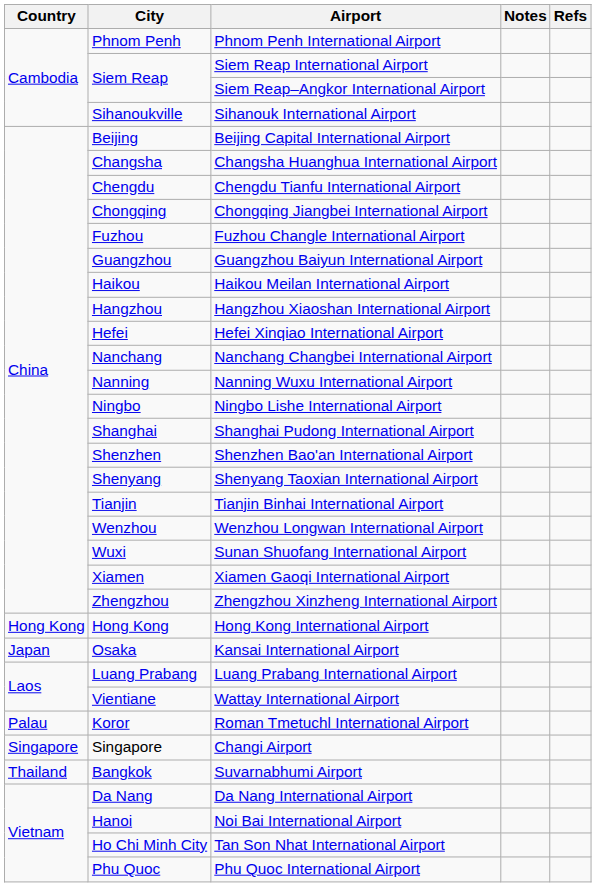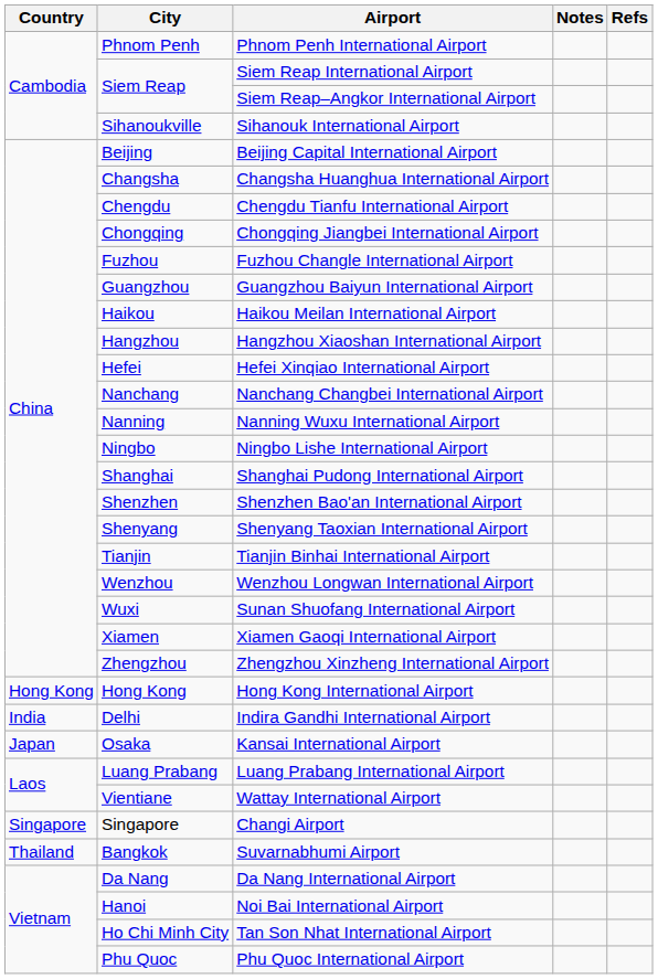 <table class="wikitable sortable">
 <tr>
 <th>Country</th>
 <th>City</th>
 <th>Airport</th>
 <th>Notes</th>
 <th>Refs</th>
 </tr>
 <tr>
 <td rowspan="4"><a href='#'>Cambodia</a></td>
 <td><a href='#'>Phnom Penh</a></td>
 <td><a href='#'>Phnom Penh International Airport</a></td>
 <td></td>
 <td align=center></td>
 </tr>
 <tr>
 <td rowspan="2"><a href='#'>Siem Reap</a></td>
 <td><a href='#'>Siem Reap International Airport</a></td>
 <td></td>
 <td align=center></td>
 </tr>
 <tr>
 <td><a href='#'>Siem Reap–Angkor International Airport</a></td>
 <td></td>
 <td align=center></td>
 </tr>
 <tr>
 <td><a href='#'>Sihanoukville</a></td>
 <td><a href='#'>Sihanouk International Airport</a></td>
 <td align=center></td>
 <td align=center></td>
 </tr>
 <tr>
 <td rowspan="20"><a href='#'>China</a></td>
 <td><a href='#'>Beijing</a></td>
 <td><a href='#'>Beijing Capital International Airport</a></td>
 <td></td>
 <td></td>
 </tr>
 <tr>
 <td><a href='#'>Changsha</a></td>
 <td><a href='#'>Changsha Huanghua International Airport</a></td>
 <td></td>
 <td align=center></td>
 </tr>
 <tr>
 <td><a href='#'>Chengdu</a></td>
 <td><a href='#'>Chengdu Tianfu International Airport</a></td>
 <td></td>
 <td align=center></td>
 </tr>
 <tr>
 <td><a href='#'>Chongqing</a></td>
 <td><a href='#'>Chongqing Jiangbei International Airport</a></td>
 <td></td>
 <td align=center></td>
 </tr>
 <tr>
 <td><a href='#'>Fuzhou</a></td>
 <td><a href='#'>Fuzhou Changle International Airport</a></td>
 <td align=center></td>
 <td align=center></td>
 </tr>
 <tr>
 <td><a href='#'>Guangzhou</a></td>
 <td><a href='#'>Guangzhou Baiyun International Airport</a></td>
 <td align=center></td>
 <td align=center></td>
 </tr>
 <tr>
 <td><a href='#'>Haikou</a></td>
 <td><a href='#'>Haikou Meilan International Airport</a></td>
 <td></td>
 <td align=center></td>
 </tr>
 <tr>
 <td><a href='#'>Hangzhou</a></td>
 <td><a href='#'>Hangzhou Xiaoshan International Airport</a></td>
 <td></td>
 <td align=center></td>
 </tr>
 <tr>
 <td><a href='#'>Hefei</a></td>
 <td><a href='#'>Hefei Xinqiao International Airport</a></td>
 <td></td>
 <td align=center></td>
 </tr>
 <tr>
 <td><a href='#'>Nanchang</a></td>
 <td><a href='#'>Nanchang Changbei International Airport</a></td>
 <td></td>
 <td align=center></td>
 </tr>
 <tr>
 <td><a href='#'>Nanning</a></td>
 <td><a href='#'>Nanning Wuxu International Airport</a></td>
 <td></td>
 <td align=center></td>
 </tr>
 <tr>
 <td><a href='#'>Ningbo</a></td>
 <td><a href='#'>Ningbo Lishe International Airport</a></td>
 <td></td>
 <td align=center></td>
 </tr>
 <tr>
 <td><a href='#'>Shanghai</a></td>
 <td><a href='#'>Shanghai Pudong International Airport</a></td>
 <td></td>
 <td align=center></td>
 </tr>
 <tr>
 <td><a href='#'>Shenzhen</a></td>
 <td><a href='#'>Shenzhen Bao'an International Airport</a></td>
 <td></td>
 <td align=center></td>
 </tr>
 <tr>
 <td><a href='#'>Shenyang</a></td>
 <td><a href='#'>Shenyang Taoxian International Airport</a></td>
 <td></td>
 <td align=center></td>
 </tr>
 <tr>
 <td><a href='#'>Tianjin</a></td>
 <td><a href='#'>Tianjin Binhai International Airport</a></td>
 <td></td>
 <td align=center></td>
 </tr>
 <tr>
 <td><a href='#'>Wenzhou</a></td>
 <td><a href='#'>Wenzhou Longwan International Airport</a></td>
 <td></td>
 <td align=center></td>
 </tr>
 <tr>
 <td><a href='#'>Wuxi</a></td>
 <td><a href='#'>Sunan Shuofang International Airport</a></td>
 <td></td>
 <td align=center></td>
 </tr>
 <tr>
 <td><a href='#'>Xiamen</a></td>
 <td><a href='#'>Xiamen Gaoqi International Airport</a></td>
 <td></td>
 <td align=center></td>
 </tr>
 <tr>
 <td><a href='#'>Zhengzhou</a></td>
 <td><a href='#'>Zhengzhou Xinzheng International Airport</a></td>
 <td align=center></td>
 <td align=center></td>
 </tr>
 <tr>
 <td><a href='#'>Hong Kong</a></td>
 <td><a href='#'>Hong Kong</a></td>
 <td><a href='#'>Hong Kong International Airport</a></td>
 <td align=center></td>
 <td align=center></td>
 </tr>
 <tr>
+<td><a href='#'>India</a></td>
+<td><a href='#'>Delhi</a></td>
+<td><a href='#'>Indira Gandhi International Airport</a></td>
+<td align=center></td>
+<td align=center></td>
+</tr>
+<tr>
 <td><a href='#'>Japan</a></td>
 <td><a href='#'>Osaka</a></td>
 <td><a href='#'>Kansai International Airport</a></td>
 <td align=center></td>
 <td align=center></td>
 </tr>
 <tr>
 <td rowspan="2"><a href='#'>Laos</a></td>
 <td><a href='#'>Luang Prabang</a></td>
 <td><a href='#'>Luang Prabang International Airport</a></td>
 <td></td>
 <td align=center></td>
 </tr>
 <tr>
 <td><a href='#'>Vientiane</a></td>
 <td><a href='#'>Wattay International Airport</a></td>
-<td></td>
-<td align=center></td>
-</tr>
-<tr>
-<td><a href='#'>Palau</a></td>
-<td><a href='#'>Koror</a></td>
-<td><a href='#'>Roman Tmetuchl International Airport</a></td>
 <td></td>
 <td align=center></td>
 </tr>
 <tr>
 <td><a href='#'>Singapore</a></td>
 <td>Singapore</td>
 <td><a href='#'>Changi Airport</a></td>
 <td></td>
 <td align=center></td>
 </tr>
 <tr>
 <td><a href='#'>Thailand</a></td>
 <td><a href='#'>Bangkok</a></td>
 <td><a href='#'>Suvarnabhumi Airport</a></td>
 <td align=center></td>
 <td align=center></td>
 </tr>
 <tr>
 <td rowspan="4"><a href='#'>Vietnam</a></td>
 <td><a href='#'>Da Nang</a></td>
 <td><a href='#'>Da Nang International Airport</a></td>
 <td align=center></td>
 <td align=center></td>
 </tr>
 <tr>
 <td><a href='#'>Hanoi</a></td>
 <td><a href='#'>Noi Bai International Airport</a></td>
 <td align=center></td>
 <td align=center></td>
 </tr>
 <tr>
 <td><a href='#'>Ho Chi Minh City</a></td>
 <td><a href='#'>Tan Son Nhat International Airport</a></td>
 <td></td>
 <td align=center></td>
 </tr>
 <tr>
 <td><a href='#'>Phu Quoc</a></td>
 <td><a href='#'>Phu Quoc International Airport</a></td>
 <td align=center></td>
 <td align=center></td>
 </tr>
 </table>
